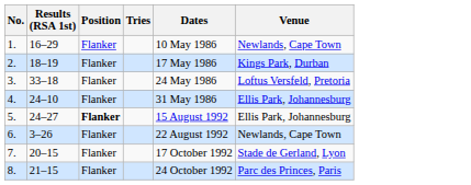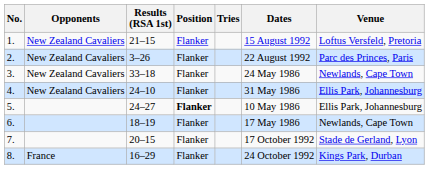 <table class="wikitable">
 <tr>
 <th>No.</th>
+<th>Opponents</th>
 <th>Results <br> (RSA 1st)</th>
 <th>Position</th>
 <th>Tries</th>
 <th>Dates</th>
 <th>Venue</th>
 </tr>
 <tr>
 <td>1.</td>
-<td>16–29</td>
+<td><a href='#'>New Zealand Cavaliers</a></td>
+<td>21–15</td>
 <td><a href='#'>Flanker</a></td>
 <td></td>
-<td>10 May 1986</td>
-<td><a href='#'>Newlands</a>, <a href='#'>Cape Town</a></td>
+<td><a href='#'>15 August 1992</a></td>
+<td><a href='#'>Loftus Versfeld</a>, <a href='#'>Pretoria</a></td>
 </tr>
 <tr style="background: #D0E6FF;">
 <td>2.</td>
-<td>18–19</td>
+<td>New Zealand Cavaliers</td>
+<td>3–26</td>
 <td>Flanker</td>
 <td></td>
-<td>17 May 1986</td>
-<td><a href='#'>Kings Park</a>, <a href='#'>Durban</a></td>
+<td>22 August 1992</td>
+<td><a href='#'>Parc des Princes</a>, <a href='#'>Paris</a></td>
 </tr>
 <tr>
 <td>3.</td>
+<td>New Zealand Cavaliers</td>
 <td>33–18</td>
 <td>Flanker</td>
 <td></td>
 <td>24 May 1986</td>
-<td><a href='#'>Loftus Versfeld</a>, <a href='#'>Pretoria</a></td>
+<td><a href='#'>Newlands</a>, <a href='#'>Cape Town</a></td>
 </tr>
 <tr style="background: #D0E6FF;">
 <td>4.</td>
+<td>New Zealand Cavaliers</td>
 <td>24–10</td>
 <td>Flanker</td>
 <td></td>
 <td>31 May 1986</td>
 <td><a href='#'>Ellis Park</a>, <a href='#'>Johannesburg</a></td>
 </tr>
 <tr>
 <td>5.</td>
+<td></td>
 <td>24–27</td>
 <td><strong>Flanker</strong></td>
 <td></td>
-<td><a href='#'>15 August 1992</a></td>
+<td>10 May 1986</td>
 <td>Ellis Park, Johannesburg</td>
 </tr>
 <tr style="background: #D0E6FF;">
 <td>6.</td>
-<td>3–26</td>
+<td></td>
+<td>18–19</td>
 <td>Flanker</td>
 <td></td>
-<td>22 August 1992</td>
+<td>17 May 1986</td>
 <td>Newlands, Cape Town</td>
 </tr>
 <tr>
 <td>7.</td>
+<td></td>
 <td>20–15</td>
 <td>Flanker</td>
 <td></td>
 <td>17 October 1992</td>
 <td><a href='#'>Stade de Gerland</a>, <a href='#'>Lyon</a></td>
 </tr>
 <tr style="background: #D0E6FF;">
 <td>8.</td>
-<td>21–15</td>
+<td> France</td>
+<td>16–29</td>
 <td>Flanker</td>
 <td></td>
 <td>24 October 1992</td>
-<td><a href='#'>Parc des Princes</a>, <a href='#'>Paris</a></td>
+<td><a href='#'>Kings Park</a>, <a href='#'>Durban</a></td>
 </tr>
 </table>
